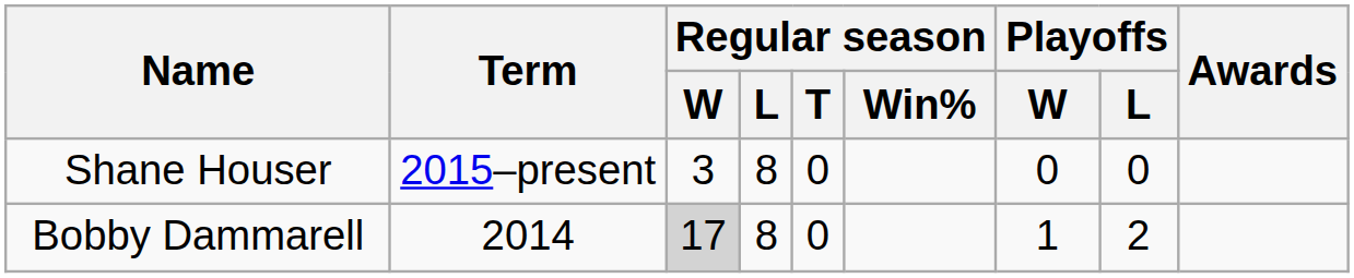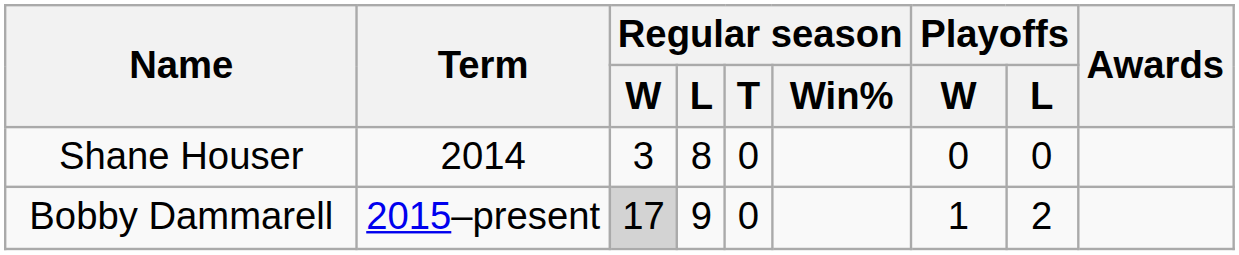 <table class="wikitable" style="text-align:center">
 <tr>
 <th rowspan="2" style="width:140px;">Name</th>
 <th rowspan="2">Term</th>
 <th colspan="4">Regular season</th>
 <th colspan="2">Playoffs</th>
 <th rowspan="2">Awards</th>
 </tr>
 <tr>
 <th>W</th>
 <th>L</th>
 <th>T</th>
 <th>Win%</th>
 <th>W</th>
 <th>L</th>
 </tr>
 <tr>
 <td>Shane Houser</td>
-<td><a href='#'>2015</a>–present</td>
+<td>2014</td>
 <td>3</td>
 <td>8</td>
 <td>0</td>
 <td></td>
 <td>0</td>
 <td>0</td>
 <td style="text-align:left"></td>
 </tr>
 <tr>
 <td>Bobby Dammarell</td>
-<td>2014</td>
+<td><a href='#'>2015</a>–present</td>
 <td style="background: lightgrey;">17</td>
-<td>8</td>
+<td>9</td>
 <td>0</td>
 <td></td>
 <td>1</td>
 <td>2</td>
 <td style="text-align:left"></td>
 </tr>
 </table>
